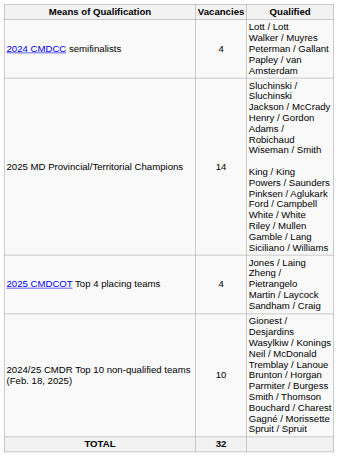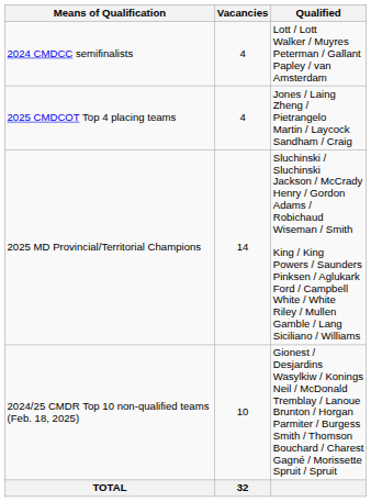 <table class="wikitable" style="width:550px;">
 <tr>
 <th scope="col">Means of Qualification</th>
 <th scope="col">Vacancies</th>
 <th scope="col">Qualified</th>
 </tr>
 <tr>
 <td><a href='#'>2024 CMDCC</a> semifinalists</td>
 <td align=center>4</td>
 <td> Lott / Lott <br>  Walker / Muyres <br>  Peterman / Gallant <br>  Papley / van Amsterdam</td>
 </tr>
 <tr>
+<td><a href='#'>2025 CMDCOT</a> Top 4 placing teams</td>
+<td align=center>4</td>
+<td> Jones / Laing <br>  Zheng / Pietrangelo <br>  Martin / Laycock <br>  Sandham / Craig</td>
+</tr>
+<tr>
 <td>2025 MD Provincial/Territorial Champions</td>
 <td align=center>14</td>
 <td> Sluchinski / Sluchinski <br>  Jackson / McCrady <br>  Henry / Gordon <br>  Adams / Robichaud <br>  Wiseman / Smith <br>  <br>  King / King <br>  Powers / Saunders <br>  Pinksen / Aglukark <br>  Ford / Campbell <br>  White / White <br>  Riley / Mullen <br>  Gamble / Lang <br>  Siciliano / Williams</td>
-</tr>
-<tr>
-<td><a href='#'>2025 CMDCOT</a> Top 4 placing teams</td>
-<td align=center>4</td>
-<td> Jones / Laing <br>  Zheng / Pietrangelo <br>  Martin / Laycock <br>  Sandham / Craig</td>
 </tr>
 <tr>
 <td>2024/25 CMDR Top 10 non-qualified teams (Feb. 18, 2025)</td>
 <td align=center>10</td>
 <td> Gionest / Desjardins <br>  Wasylkiw / Konings <br>  Neil / McDonald <br>  Tremblay / Lanoue <br>  Brunton / Horgan <br>  Parmiter / Burgess <br>  Smith / Thomson <br>  Bouchard / Charest <br>  Gagné / Morissette <br>  Spruit / Spruit</td>
 </tr>
 <tr>
 <th>TOTAL</th>
 <th>32</th>
 <th></th>
 </tr>
 </table>
